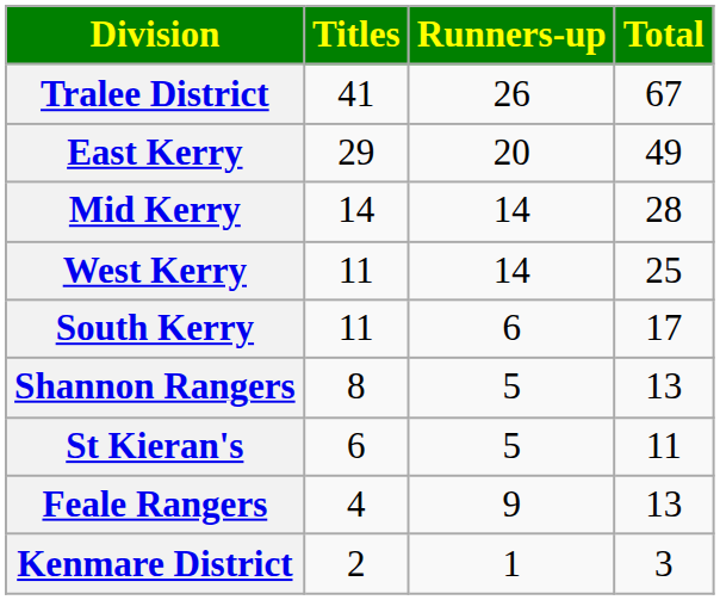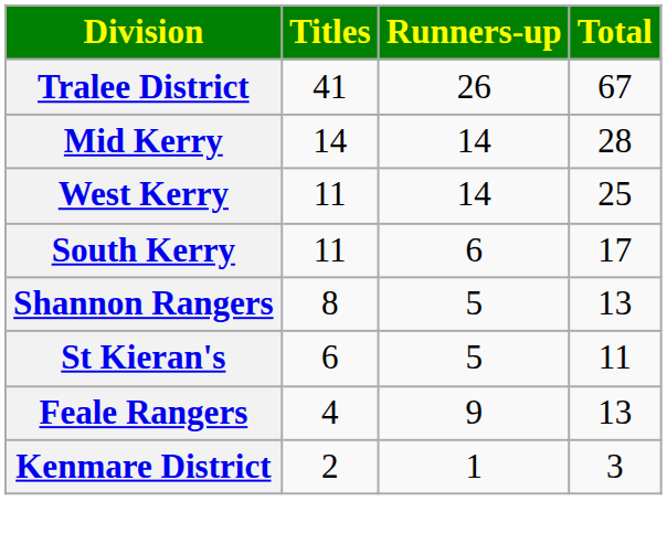 <table class="wikitable plainrowheaders sortable">
 <tr>
 <th style="background:green;color:yellow">Division</th>
 <th style="background:green;color:yellow">Titles</th>
 <th style="background:green;color:yellow">Runners-up</th>
 <th style="background:green;color:yellow">Total</th>
 </tr>
 <tr align="center">
 <th scope="row"> <a href='#'>Tralee District</a></th>
 <td>41</td>
 <td>26</td>
 <td>67</td>
-</tr>
-<tr align="center">
-<th scope="row"> <a href='#'>East Kerry</a></th>
-<td>29</td>
-<td>20</td>
-<td>49</td>
 </tr>
 <tr align="center">
 <th scope="row"> <a href='#'>Mid Kerry</a></th>
 <td>14</td>
 <td>14</td>
 <td>28</td>
 </tr>
 <tr align="center">
 <th scope="row"> <a href='#'>West Kerry</a></th>
 <td>11</td>
 <td>14</td>
 <td>25</td>
 </tr>
 <tr align="center">
 <th scope="row"> <a href='#'>South Kerry</a></th>
 <td>11</td>
 <td>6</td>
 <td>17</td>
 </tr>
 <tr align="center">
 <th scope="row"> <a href='#'>Shannon Rangers</a></th>
 <td>8</td>
 <td>5</td>
 <td>13</td>
 </tr>
 <tr align="center">
 <th scope="row"> <a href='#'>St Kieran's</a></th>
 <td>6</td>
 <td>5</td>
 <td>11</td>
 </tr>
 <tr align="center">
 <th scope="row"> <a href='#'>Feale Rangers</a></th>
 <td>4</td>
 <td>9</td>
 <td>13</td>
 </tr>
 <tr align="center">
 <th scope="row"> <a href='#'>Kenmare District</a></th>
 <td>2</td>
 <td>1</td>
 <td>3</td>
 </tr>
 </table>
